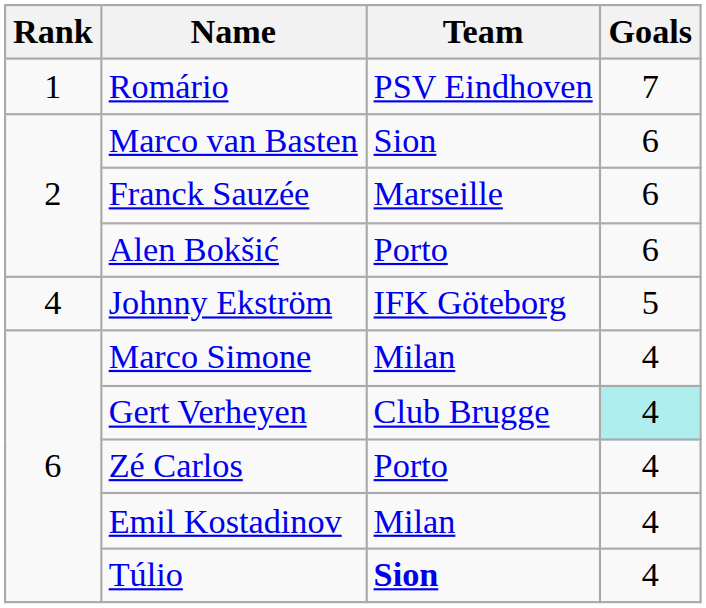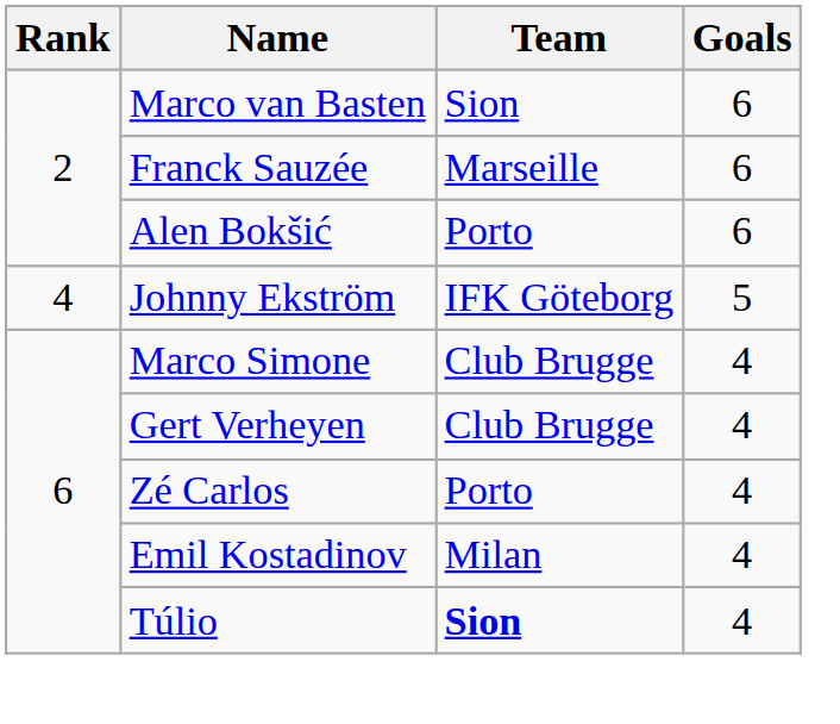 <table class="wikitable" style="text-align:center">
 <tr>
 <th>Rank</th>
 <th>Name</th>
 <th>Team</th>
 <th>Goals</th>
-</tr>
-<tr>
-<td>1</td>
-<td align="left"> <a href='#'>Romário</a></td>
-<td align="left"> <a href='#'>PSV Eindhoven</a></td>
-<td>7</td>
 </tr>
 <tr>
 <td rowspan="3">2</td>
 <td align="left"> <a href='#'>Marco van Basten</a></td>
 <td align="left"> <a href='#'>Sion</a></td>
 <td>6</td>
 </tr>
 <tr>
 <td align="left"> <a href='#'>Franck Sauzée</a></td>
 <td align="left"> <a href='#'>Marseille</a></td>
 <td>6</td>
 </tr>
 <tr>
 <td align="left"> <a href='#'>Alen Bokšić</a></td>
 <td align="left"> <a href='#'>Porto</a></td>
 <td>6</td>
 </tr>
 <tr>
 <td>4</td>
 <td align="left"> <a href='#'>Johnny Ekström</a></td>
 <td align="left"> <a href='#'>IFK Göteborg</a></td>
 <td>5</td>
 </tr>
 <tr>
 <td rowspan="5">6</td>
 <td align="left"> <a href='#'>Marco Simone</a></td>
-<td align="left"> <a href='#'>Milan</a></td>
+<td align="left"> <a href='#'>Club Brugge</a></td>
 <td>4</td>
 </tr>
 <tr>
 <td align="left"> <a href='#'>Gert Verheyen</a></td>
 <td align="left"> <a href='#'>Club Brugge</a></td>
-<td style="background: paleturquoise;">4</td>
+<td>4</td>
 </tr>
 <tr>
 <td align="left"> <a href='#'>Zé Carlos</a></td>
 <td align="left"> <a href='#'>Porto</a></td>
 <td>4</td>
 </tr>
 <tr>
 <td align="left"> <a href='#'>Emil Kostadinov</a></td>
 <td align="left"> <a href='#'>Milan</a></td>
 <td>4</td>
 </tr>
 <tr>
 <td align="left"> <a href='#'>Túlio</a></td>
 <td align="left"><strong> <a href='#'>Sion</a></strong></td>
 <td>4</td>
 </tr>
 </table>
